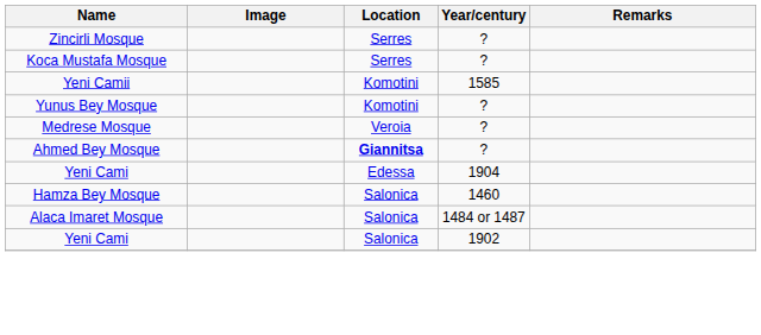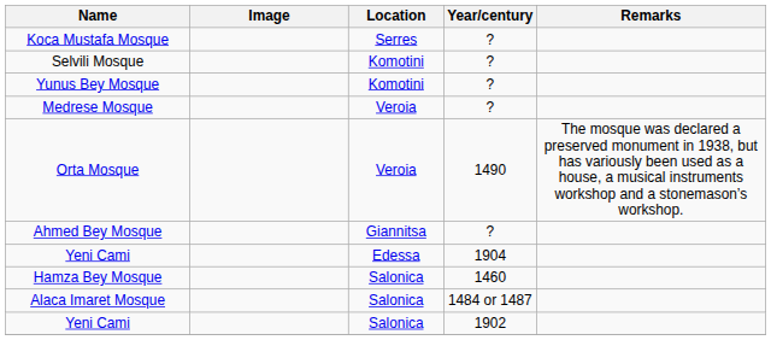 <table class="wikitable sortable" style="text-align:center">
 <tr>
 <th align=left width=200px>Name</th>
 <th align=center width=170px class=unsortable>Image</th>
 <th align=left width=100px>Location</th>
 <th align=left width=050px>Year/century</th>
 <th align=left width=250px class=unsortable>Remarks</th>
 </tr>
 <tr>
-<td><a href='#'>Zincirli Mosque</a></td>
-<td></td>
-<td><a href='#'>Serres</a></td>
-<td>?</td>
-<td></td>
-</tr>
-<tr>
 <td><a href='#'>Koca Mustafa Mosque</a></td>
 <td></td>
 <td><a href='#'>Serres</a></td>
 <td>?</td>
 <td></td>
 </tr>
 <tr>
-<td><a href='#'>Yeni Camii</a></td>
+<td>Selvili Mosque</td>
 <td></td>
 <td><a href='#'>Komotini</a></td>
-<td>1585</td>
+<td>?</td>
 <td></td>
 </tr>
 <tr>
 <td><a href='#'>Yunus Bey Mosque</a></td>
 <td></td>
 <td><a href='#'>Komotini</a></td>
 <td>?</td>
 <td></td>
 </tr>
 <tr>
 <td><a href='#'>Medrese Mosque</a></td>
 <td></td>
 <td><a href='#'>Veroia</a></td>
 <td>?</td>
 <td></td>
 </tr>
 <tr>
+<td><a href='#'>Orta Mosque</a></td>
+<td></td>
+<td><a href='#'>Veroia</a></td>
+<td>1490</td>
+<td>The mosque was declared a preserved monument in 1938, but has variously been used as a house, a musical instruments workshop and a stonemason’s workshop.</td>
+</tr>
+<tr>
 <td><a href='#'>Ahmed Bey Mosque</a></td>
 <td></td>
-<td><strong><a href='#'>Giannitsa</a></strong></td>
+<td><a href='#'>Giannitsa</a></td>
 <td>?</td>
 <td></td>
 </tr>
 <tr>
 <td><a href='#'>Yeni Cami</a></td>
 <td></td>
 <td><a href='#'>Εdessa</a></td>
 <td>1904</td>
 <td></td>
 </tr>
 <tr>
 <td><a href='#'>Hamza Bey Mosque</a></td>
 <td></td>
 <td><a href='#'>Salonica</a></td>
 <td>1460</td>
 <td></td>
 </tr>
 <tr>
 <td><a href='#'>Alaca Imaret Mosque</a></td>
 <td></td>
 <td><a href='#'>Salonica</a></td>
 <td>1484 or 1487</td>
 <td></td>
 </tr>
 <tr>
 <td><a href='#'>Yeni Cami</a></td>
 <td></td>
 <td><a href='#'>Salonica</a></td>
 <td>1902</td>
 <td></td>
 </tr>
 <tr>
 </tr>
 </table>
